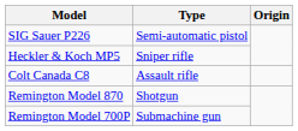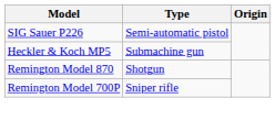 <table class="wikitable">
 <tr>
 <th>Model</th>
 <th>Type</th>
 <th>Origin</th>
 </tr>
 <tr>
 <td><a href='#'>SIG Sauer P226</a></td>
 <td><a href='#'>Semi-automatic pistol</a></td>
 <td rowspan="2"></td>
 </tr>
 <tr>
 <td><a href='#'>Heckler & Koch MP5</a></td>
-<td><a href='#'>Sniper rifle</a></td>
-</tr>
-<tr>
-<td><a href='#'>Colt Canada C8</a></td>
-<td><a href='#'>Assault rifle</a></td>
-<td></td>
+<td><a href='#'>Submachine gun</a></td>
 </tr>
 <tr>
 <td><a href='#'>Remington Model 870</a></td>
 <td><a href='#'>Shotgun</a></td>
 <td rowspan="2"></td>
 </tr>
 <tr>
 <td><a href='#'>Remington Model 700P</a></td>
-<td><a href='#'>Submachine gun</a></td>
+<td><a href='#'>Sniper rifle</a></td>
 </tr>
 </table>
